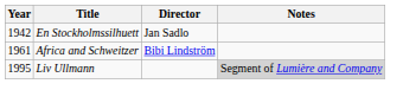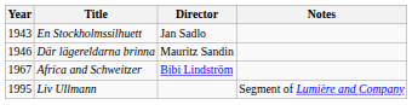 <table class="wikitable">
 <tr>
 <th>Year</th>
 <th>Title</th>
 <th>Director</th>
 <th>Notes</th>
 </tr>
 <tr>
-<td>1942</td>
+<td>1943</td>
 <td><em>En Stockholmssilhuett</em></td>
 <td>Jan Sadlo</td>
 <td></td>
 </tr>
 <tr>
-<td>1961</td>
+<td>1946</td>
+<td><em>Där lägereldarna brinna</em></td>
+<td>Mauritz Sandin</td>
+<td></td>
+</tr>
+<tr>
+<td>1967</td>
 <td><em>Africa and Schweitzer</em></td>
 <td><a href='#'>Bibi Lindström</a></td>
 <td></td>
 </tr>
 <tr>
 <td>1995</td>
 <td><em>Liv Ullmann</em></td>
 <td></td>
-<td style="background: lightgrey;">Segment of <em><a href='#'>Lumière and Company</a></em></td>
+<td>Segment of <em><a href='#'>Lumière and Company</a></em></td>
 </tr>
 </table>
